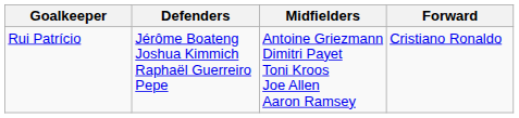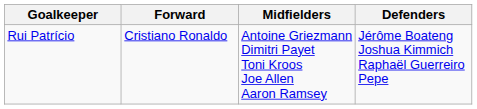 <table class="wikitable">
 <tr>
 <th style="width:25%;">Goalkeeper</th>
+<th style="width:25%;">Forward</th>
+<th style="width:25%;">Midfielders</th>
 <th style="width:25%;">Defenders</th>
-<th style="width:25%;">Midfielders</th>
-<th style="width:25%;">Forward</th>
 </tr>
 <tr style="vertical-align:top;">
 <td> <a href='#'>Rui Patrício</a></td>
+<td> <a href='#'>Cristiano Ronaldo</a></td>
+<td> <a href='#'>Antoine Griezmann</a><br> <a href='#'>Dimitri Payet</a><br> <a href='#'>Toni Kroos</a><br> <a href='#'>Joe Allen</a><br> <a href='#'>Aaron Ramsey</a></td>
 <td> <a href='#'>Jérôme Boateng</a><br> <a href='#'>Joshua Kimmich</a><br> <a href='#'>Raphaël Guerreiro</a><br> <a href='#'>Pepe</a></td>
-<td> <a href='#'>Antoine Griezmann</a><br> <a href='#'>Dimitri Payet</a><br> <a href='#'>Toni Kroos</a><br> <a href='#'>Joe Allen</a><br> <a href='#'>Aaron Ramsey</a></td>
-<td> <a href='#'>Cristiano Ronaldo</a></td>
 </tr>
 </table>
